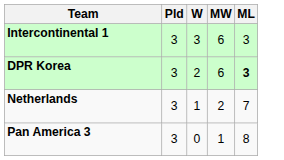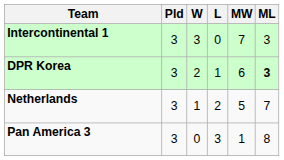 <table class="wikitable" style="text-align:center">
 <tr>
 <th width=200>Team</th>
 <th width=20>Pld</th>
 <th width=20>W</th>
+<th width=20>L</th>
 <th width=20>MW</th>
 <th width=20>ML</th>
 </tr>
 <tr bgcolor="ccffcc">
 <td style="text-align:left"><strong>Intercontinental 1</strong><br><br></td>
 <td>3</td>
 <td>3</td>
-<td>6</td>
+<td>0</td>
+<td>7</td>
 <td>3</td>
 </tr>
 <tr bgcolor="ccffcc">
 <td style="text-align:left"><strong>DPR Korea</strong><br><br></td>
 <td>3</td>
 <td>2</td>
+<td>1</td>
 <td>6</td>
 <td><strong>3</strong></td>
 </tr>
 <tr>
 <td style="text-align:left"><strong>Netherlands</strong><br><br></td>
 <td>3</td>
 <td>1</td>
 <td>2</td>
+<td>5</td>
 <td>7</td>
 </tr>
 <tr>
 <td style="text-align:left"><strong>Pan America 3</strong><br><br></td>
 <td>3</td>
 <td>0</td>
+<td>3</td>
 <td>1</td>
 <td>8</td>
 </tr>
 </table>
